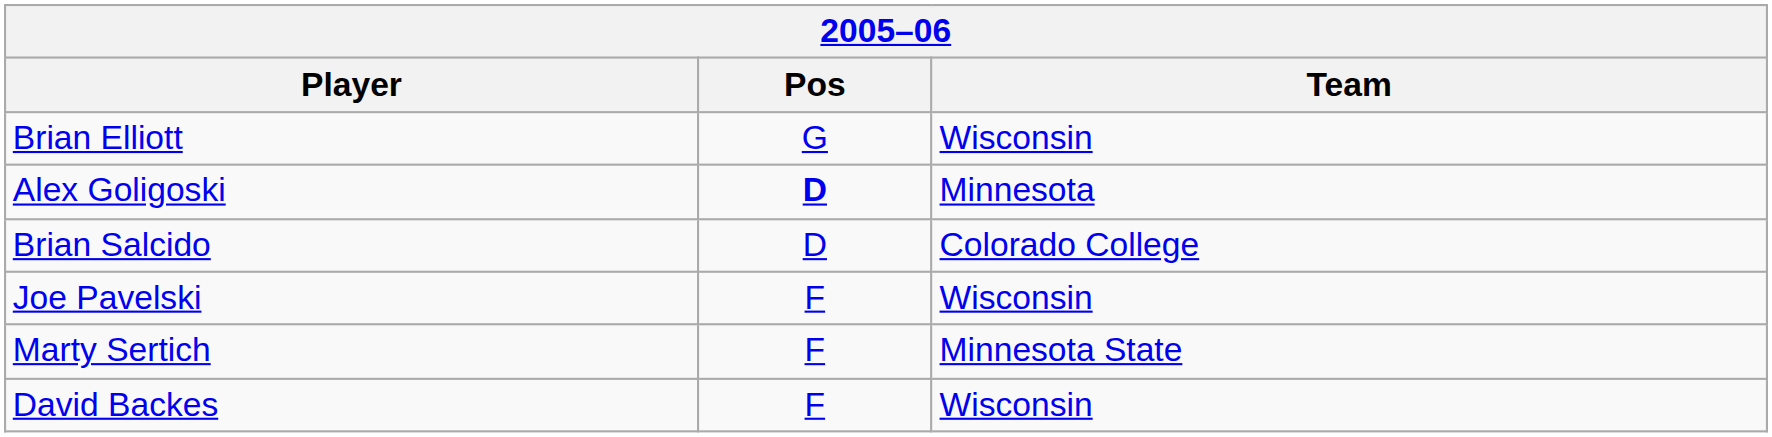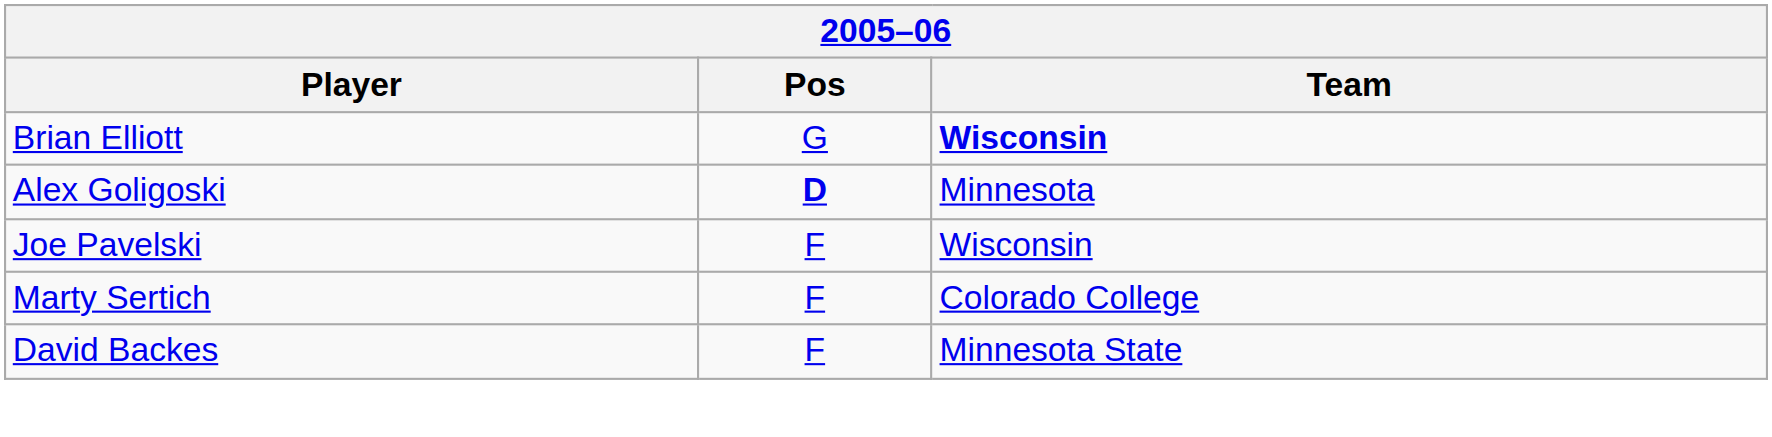 <table class="wikitable" width=95%>
 <tr>
 <th colspan=3><a href='#'>2005–06</a></th>
 </tr>
 <tr>
 <th>Player</th>
 <th>Pos</th>
 <th>Team</th>
 </tr>
 <tr>
 <td><a href='#'>Brian Elliott</a></td>
 <td align=center><a href='#'>G</a></td>
-<td><a href='#'>Wisconsin</a></td>
+<td><strong><a href='#'>Wisconsin</a></strong></td>
 </tr>
 <tr>
 <td><a href='#'>Alex Goligoski</a></td>
 <td align=center><strong><a href='#'>D</a></strong></td>
 <td><a href='#'>Minnesota</a></td>
-</tr>
-<tr>
-<td><a href='#'>Brian Salcido</a></td>
-<td align=center><a href='#'>D</a></td>
-<td><a href='#'>Colorado College</a></td>
 </tr>
 <tr>
 <td><a href='#'>Joe Pavelski</a></td>
 <td align=center><a href='#'>F</a></td>
 <td><a href='#'>Wisconsin</a></td>
 </tr>
 <tr>
 <td><a href='#'>Marty Sertich</a></td>
 <td align=center><a href='#'>F</a></td>
-<td><a href='#'>Minnesota State</a></td>
+<td><a href='#'>Colorado College</a></td>
 </tr>
 <tr>
 <td><a href='#'>David Backes</a></td>
 <td align=center><a href='#'>F</a></td>
-<td><a href='#'>Wisconsin</a></td>
+<td><a href='#'>Minnesota State</a></td>
 </tr>
 </table>
